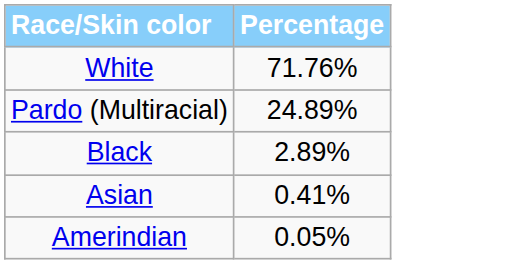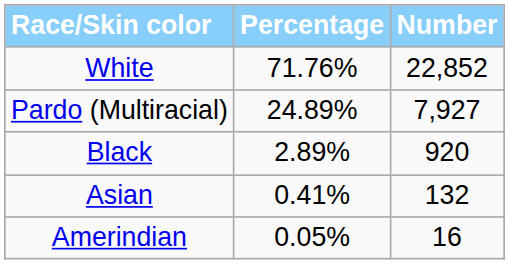 <table class="wikitable">
 <tr style="background:#87CEFA; color:white">
 <td><strong>Race/Skin color </strong></td>
 <td><strong>Percentage</strong></td>
+<td><strong>Number</strong></td>
 </tr>
 <tr align="center">
 <td><a href='#'>White</a></td>
 <td>71.76%</td>
+<td>22,852</td>
 </tr>
 <tr align="center">
 <td><a href='#'>Pardo</a> (Multiracial)</td>
 <td>24.89%</td>
+<td>7,927</td>
 </tr>
 <tr align="center">
 <td><a href='#'>Black</a></td>
 <td>2.89%</td>
+<td>920</td>
 </tr>
 <tr align="center">
 <td><a href='#'>Asian</a></td>
 <td>0.41%</td>
+<td>132</td>
 </tr>
 <tr align="center">
 <td><a href='#'>Amerindian</a></td>
 <td>0.05%</td>
+<td>16</td>
 </tr>
 </table>
